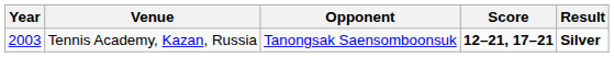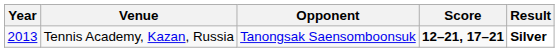 <table class="sortable wikitable" style="font-size: 90%;">
 <tr>
 <th>Year</th>
 <th>Venue</th>
 <th>Opponent</th>
 <th>Score</th>
 <th>Result</th>
 </tr>
 <tr>
-<td align="center"><a href='#'>2003</a></td>
+<td align="center"><a href='#'>2013</a></td>
 <td align="left">Tennis Academy, <a href='#'>Kazan</a>, Russia</td>
 <td align="left"> <a href='#'>Tanongsak Saensomboonsuk</a></td>
 <td align="left"><strong>12–21, 17–21</strong></td>
 <td style="text-align:left; background:white"> <strong>Silver</strong></td>
 </tr>
 </table>
